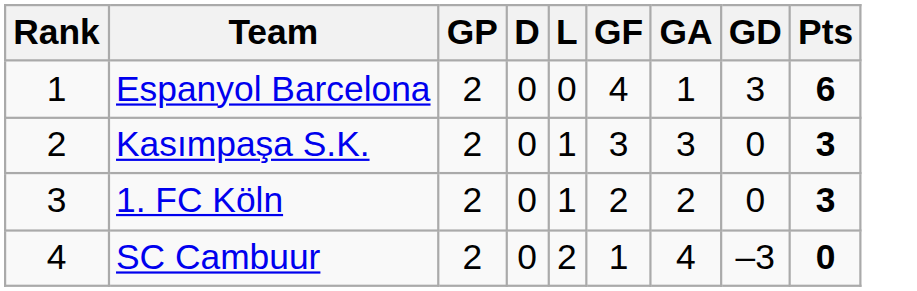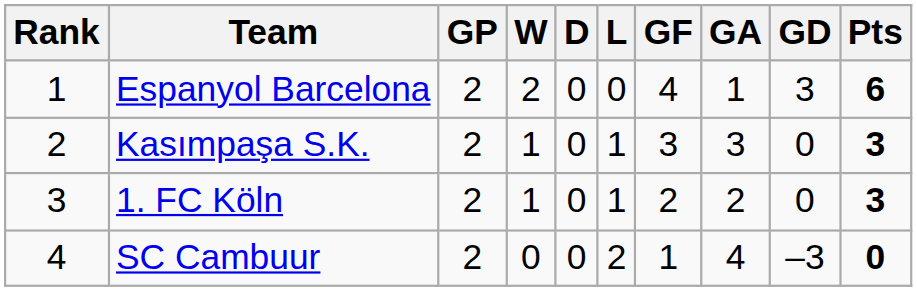 <table class="wikitable" style="text-align: center;">
 <tr>
 <th>Rank</th>
 <th>Team</th>
 <th>GP</th>
+<th>W</th>
 <th>D</th>
 <th>L</th>
 <th>GF</th>
 <th>GA</th>
 <th>GD</th>
 <th>Pts</th>
 </tr>
 <tr>
 <td>1</td>
 <td align="left"> <a href='#'>Espanyol Barcelona</a></td>
+<td>2</td>
 <td>2</td>
 <td>0</td>
 <td>0</td>
 <td>4</td>
 <td>1</td>
 <td>3</td>
 <td><strong>6</strong></td>
 </tr>
 <tr>
 <td>2</td>
 <td align="left"> <a href='#'>Kasımpaşa S.K.</a></td>
 <td>2</td>
+<td>1</td>
 <td>0</td>
 <td>1</td>
 <td>3</td>
 <td>3</td>
 <td>0</td>
 <td><strong>3</strong></td>
 </tr>
 <tr>
 <td>3</td>
 <td align="left"> <a href='#'>1. FC Köln</a></td>
 <td>2</td>
+<td>1</td>
 <td>0</td>
 <td>1</td>
 <td>2</td>
 <td>2</td>
 <td>0</td>
 <td><strong>3</strong></td>
 </tr>
 <tr>
 <td>4</td>
 <td align="left"> <a href='#'>SC Cambuur</a></td>
 <td>2</td>
 <td>0</td>
+<td>0</td>
 <td>2</td>
 <td>1</td>
 <td>4</td>
 <td>–3</td>
 <td><strong>0</strong></td>
 </tr>
 </table>
